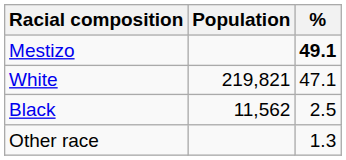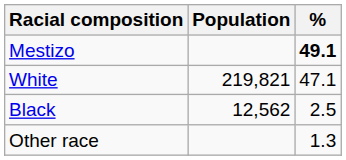 <table class="wikitable" style="font-size: 90%;">
 <tr>
 <th>Racial composition</th>
 <th>Population</th>
 <th>%</th>
 </tr>
 <tr>
 <td><a href='#'>Mestizo</a></td>
 <td></td>
 <td style="text-align:right;"><strong>49.1</strong></td>
 </tr>
 <tr>
 <td><a href='#'>White</a></td>
 <td style="text-align:right;">219,821</td>
 <td style="text-align:right;">47.1</td>
 </tr>
 <tr>
 <td><a href='#'>Black</a></td>
-<td style="text-align:right;">11,562</td>
+<td style="text-align:right;">12,562</td>
 <td style="text-align:right;">2.5</td>
 </tr>
 <tr>
 <td>Other race</td>
 <td></td>
 <td style="text-align:right;">1.3</td>
 </tr>
 </table>
